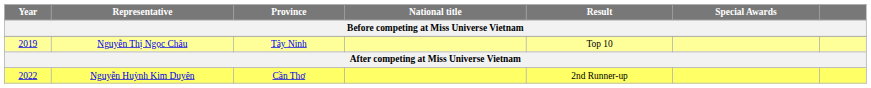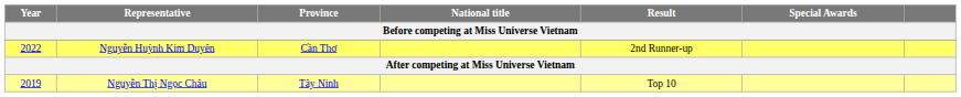 <table class="wikitable sortable" style="font-size: 83%; text-align:center">
 <tr bgcolor="#787878" colspan=10 align="center">
 <th width="60" style="background-color:#787878;color:#FFFFFF;"><span><strong>Year</strong></span></th>
 <th width="250" style="background-color:#787878;color:#FFFFFF;"><span><strong>Representative</strong></span></th>
 <th width="150" style="background-color:#787878;color:#FFFFFF;"><span><strong>Province</strong></span></th>
 <th width="250" style="background-color:#787878;color:#FFFFFF;"><span><strong>National title</strong></span></th>
 <th width="200" style="background-color:#787878;color:#FFFFFF;"><span><strong>Result</strong></span></th>
 <th width="200" style="background-color:#787878;color:#FFFFFF;"><span><strong>Special Awards</strong></span></th>
 <th width="60" style="background-color:#787878;color:#FFFFFF;"><span><strong></strong></span></th>
 </tr>
 <tr>
 <th colspan="7">Before competing at Miss Universe Vietnam</th>
 </tr>
 <tr>
 </tr>
+<tr style="background-color:#FFFF66;">
+<td><a href='#'>2022</a></td>
+<td><a href='#'>Nguyễn Huỳnh Kim Duyên</a></td>
+<td><a href='#'>Cần Thơ</a></td>
+<td style="background:;"></td>
+<td>2nd Runner-up</td>
+<td style="background:;"></td>
+<td></td>
+</tr>
+<tr>
+<th colspan="7">After competing at Miss Universe Vietnam</th>
+</tr>
 <tr style="background-color:#FFFF99;">
 <td><a href='#'>2019</a></td>
 <td><a href='#'>Nguyễn Thị Ngọc Châu</a></td>
 <td><a href='#'>Tây Ninh</a></td>
 <td style="background:;"></td>
 <td>Top 10</td>
 <td style="background:;"></td>
 <td></td>
 </tr>
-<tr>
-<th colspan="7">After competing at Miss Universe Vietnam</th>
-</tr>
-<tr style="background-color:#FFFF66;">
-<td><a href='#'>2022</a></td>
-<td><a href='#'>Nguyễn Huỳnh Kim Duyên</a></td>
-<td><a href='#'>Cần Thơ</a></td>
-<td style="background:;"></td>
-<td>2nd Runner-up</td>
-<td style="background:;"></td>
-<td></td>
-</tr>
 </table>
